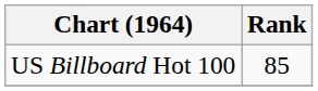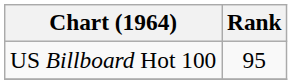 <table class="wikitable">
 <tr>
 <th align="left">Chart (1964)</th>
 <th style="text-align:center;">Rank</th>
 </tr>
 <tr>
 <td>US <em>Billboard</em> Hot 100</td>
-<td style="text-align:center;">85</td>
+<td style="text-align:center;">95</td>
 </tr>
 <tr>
 </tr>
 </table>
